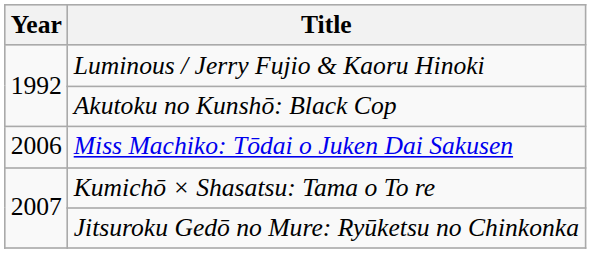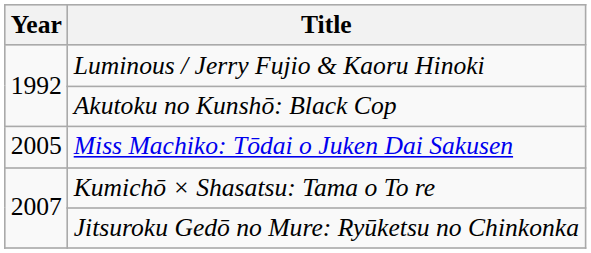 <table class="wikitable">
 <tr>
 <th>Year</th>
 <th>Title</th>
 </tr>
 <tr>
 <td rowspan="2">1992</td>
 <td><em>Luminous / Jerry Fujio & Kaoru Hinoki</em></td>
 </tr>
 <tr>
 <td><em>Akutoku no Kunshō: Black Cop</em></td>
 </tr>
 <tr>
-<td>2006</td>
+<td>2005</td>
 <td><em><a href='#'>Miss Machiko: Tōdai o Juken Dai Sakusen</a></em></td>
 </tr>
 <tr>
 <td rowspan="2">2007</td>
 <td><em>Kumichō × Shasatsu: Tama o To re</em></td>
 </tr>
 <tr>
 <td><em>Jitsuroku Gedō no Mure: Ryūketsu no Chinkonka</em></td>
 </tr>
 </table>
